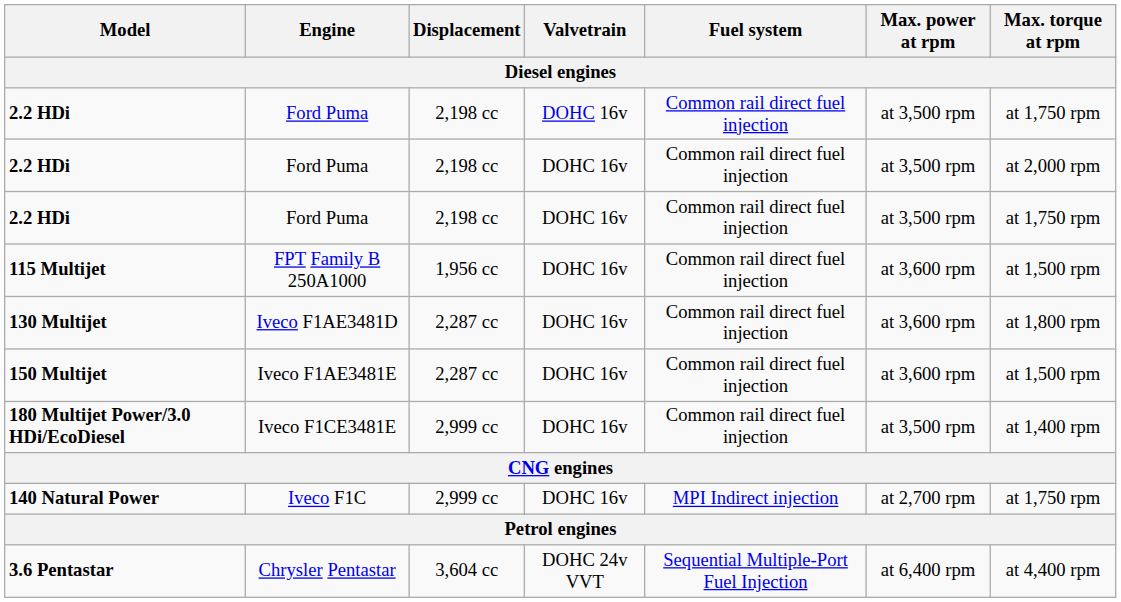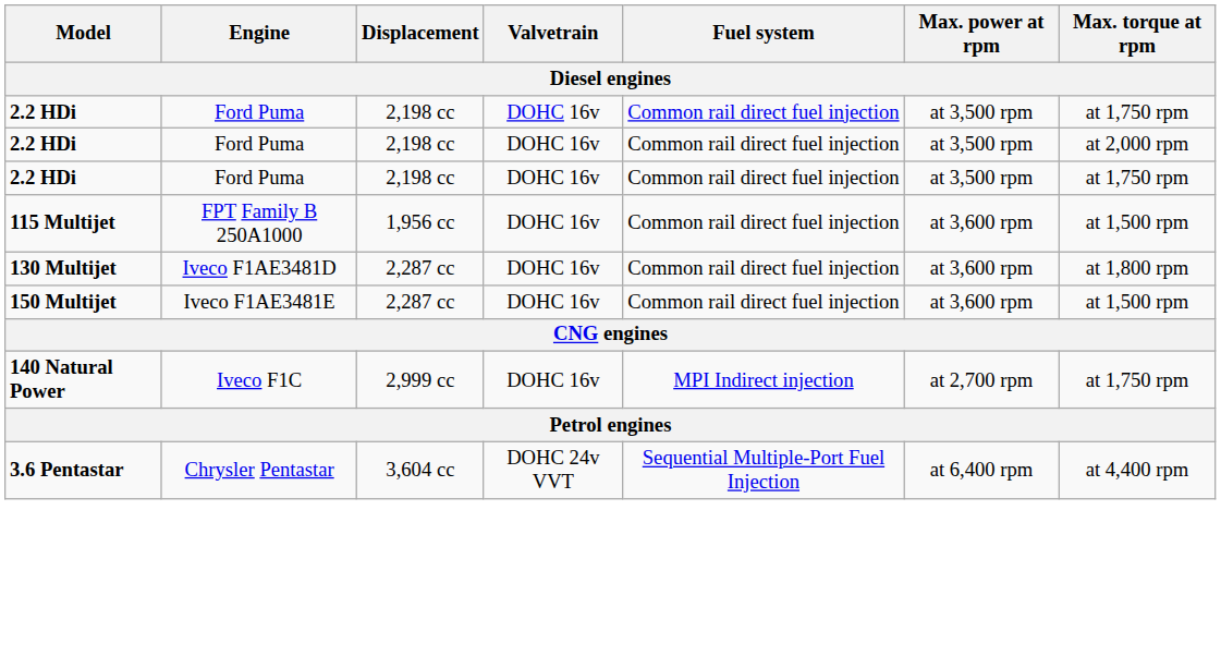 <table class="wikitable" style="text-align:center; font-size:91%;">
 <tr>
 <th>Model</th>
 <th>Engine</th>
 <th>Displacement</th>
 <th>Valvetrain</th>
 <th>Fuel system</th>
 <th>Max. power at rpm</th>
 <th>Max. torque at rpm</th>
 </tr>
 <tr>
 <th colspan="7">Diesel engines</th>
 </tr>
 <tr>
 <td align="left"><strong>2.2 HDi</strong></td>
 <td><a href='#'>Ford Puma</a></td>
 <td>2,198 cc</td>
 <td><a href='#'>DOHC</a> 16v</td>
 <td><a href='#'>Common rail direct fuel injection</a></td>
 <td> at 3,500 rpm</td>
 <td> at 1,750 rpm</td>
 </tr>
 <tr>
 <td align="left"><strong>2.2 HDi</strong></td>
 <td>Ford Puma</td>
 <td>2,198 cc</td>
 <td>DOHC 16v</td>
 <td>Common rail direct fuel injection</td>
 <td> at 3,500 rpm</td>
 <td> at 2,000 rpm</td>
 </tr>
 <tr>
 <td align="left"><strong>2.2 HDi</strong></td>
 <td>Ford Puma</td>
 <td>2,198 cc</td>
 <td>DOHC 16v</td>
 <td>Common rail direct fuel injection</td>
 <td> at 3,500 rpm</td>
 <td> at 1,750 rpm</td>
 </tr>
 <tr>
 <td align="left"><strong>115 Multijet</strong></td>
 <td><a href='#'>FPT</a> <a href='#'>Family B</a> 250A1000</td>
 <td>1,956 cc</td>
 <td>DOHC 16v</td>
 <td>Common rail direct fuel injection</td>
 <td> at 3,600 rpm</td>
 <td> at 1,500 rpm</td>
 </tr>
 <tr>
 <td align="left"><strong>130 Multijet</strong></td>
 <td><a href='#'>Iveco</a> F1AE3481D</td>
 <td>2,287 cc</td>
 <td>DOHC 16v</td>
 <td>Common rail direct fuel injection</td>
 <td> at 3,600 rpm</td>
 <td> at 1,800 rpm</td>
 </tr>
 <tr>
 <td align="left"><strong>150 Multijet</strong></td>
 <td>Iveco F1AE3481E</td>
 <td>2,287 cc</td>
 <td>DOHC 16v</td>
 <td>Common rail direct fuel injection</td>
 <td> at 3,600 rpm</td>
 <td> at 1,500 rpm</td>
 </tr>
 <tr>
-<td align="left"><strong>180 Multijet Power/3.0 HDi/EcoDiesel</strong></td>
-<td>Iveco F1CE3481E</td>
-<td>2,999 cc</td>
-<td>DOHC 16v</td>
-<td>Common rail direct fuel injection</td>
-<td> at 3,500 rpm</td>
-<td> at 1,400 rpm</td>
-</tr>
-<tr>
 <th colspan="7"><a href='#'>CNG</a> engines</th>
 </tr>
 <tr>
 <td align="left"><strong>140 Natural Power</strong></td>
 <td><a href='#'>Iveco</a> F1C</td>
 <td>2,999 cc</td>
 <td>DOHC 16v</td>
 <td><a href='#'>MPI Indirect injection</a></td>
 <td> at 2,700 rpm</td>
 <td> at 1,750 rpm</td>
 </tr>
 <tr>
 <th colspan="7">Petrol engines</th>
 </tr>
 <tr>
 <td align="left"><strong>3.6 Pentastar</strong></td>
 <td><a href='#'>Chrysler</a> <a href='#'>Pentastar</a></td>
 <td>3,604 cc</td>
 <td>DOHC 24v VVT</td>
 <td><a href='#'>Sequential Multiple-Port Fuel Injection</a></td>
 <td> at 6,400 rpm</td>
 <td> at 4,400 rpm</td>
 </tr>
 </table>
